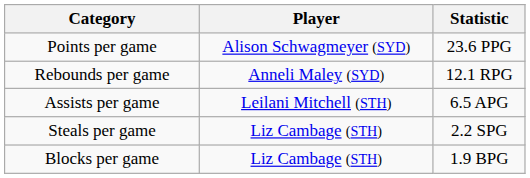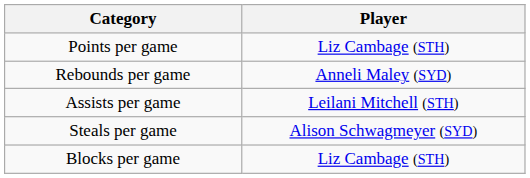 <table class="wikitable" style="width: 35%; text-align:center; font-size:90%">
 <tr>
 <th width=25%>Category</th>
 <th width=30%>Player</th>
-<th width=10%>Statistic</th>
 </tr>
 <tr>
 <td>Points per game</td>
-<td><a href='#'>Alison Schwagmeyer</a> <small>(<a href='#'>SYD</a>)</small></td>
-<td>23.6 PPG</td>
+<td><a href='#'>Liz Cambage</a> <small>(<a href='#'>STH</a>)</small></td>
 </tr>
 <tr>
 <td>Rebounds per game</td>
 <td><a href='#'>Anneli Maley</a> <small>(<a href='#'>SYD</a>)</small></td>
-<td>12.1 RPG</td>
 </tr>
 <tr>
 <td>Assists per game</td>
 <td><a href='#'>Leilani Mitchell</a> <small>(<a href='#'>STH</a>)</small></td>
-<td>6.5 APG</td>
 </tr>
 <tr>
 <td>Steals per game</td>
-<td><a href='#'>Liz Cambage</a> <small>(<a href='#'>STH</a>)</small></td>
-<td>2.2 SPG</td>
+<td><a href='#'>Alison Schwagmeyer</a> <small>(<a href='#'>SYD</a>)</small></td>
 </tr>
 <tr>
 <td>Blocks per game</td>
 <td><a href='#'>Liz Cambage</a> <small>(<a href='#'>STH</a>)</small></td>
-<td>1.9 BPG</td>
 </tr>
 </table>
